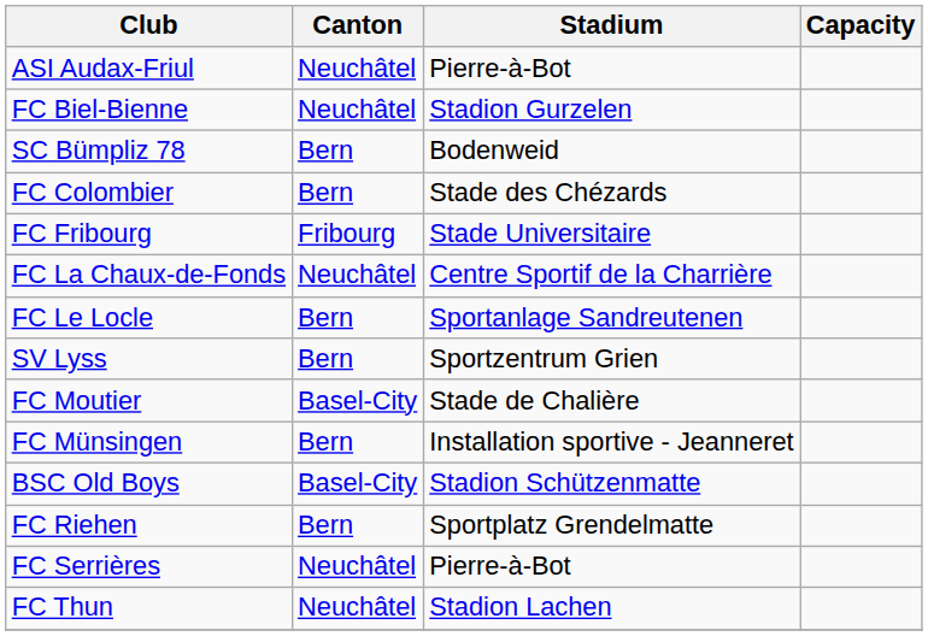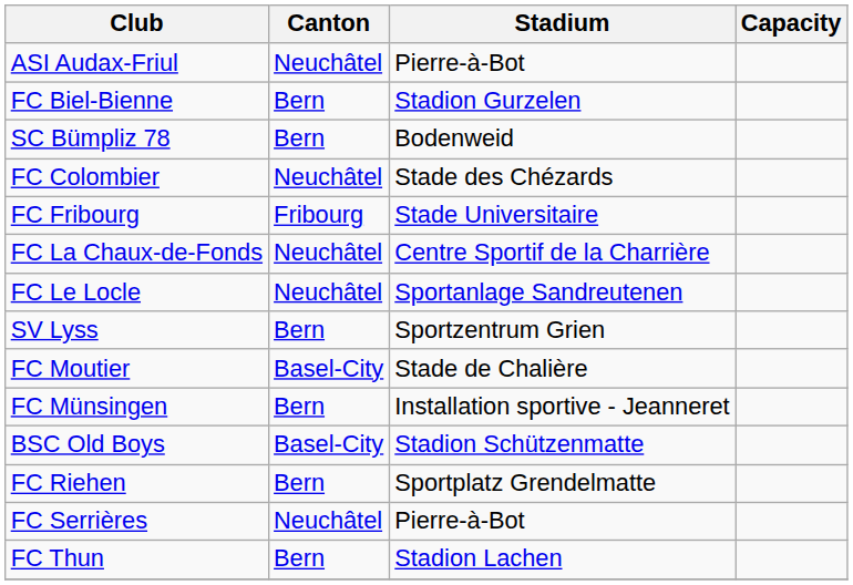 <table class="wikitable">
 <tr>
 <th>Club</th>
 <th>Canton</th>
 <th>Stadium</th>
 <th>Capacity</th>
 </tr>
 <tr>
 <td><a href='#'>ASI Audax-Friul</a></td>
 <td><a href='#'>Neuchâtel</a></td>
 <td>Pierre-à-Bot</td>
 <td></td>
 </tr>
 <tr>
 <td><a href='#'>FC Biel-Bienne</a></td>
-<td><a href='#'>Neuchâtel</a></td>
+<td><a href='#'>Bern</a></td>
 <td><a href='#'>Stadion Gurzelen</a></td>
 <td></td>
 </tr>
 <tr>
 <td><a href='#'>SC Bümpliz 78</a></td>
 <td><a href='#'>Bern</a></td>
 <td>Bodenweid</td>
 <td></td>
 </tr>
 <tr>
 <td><a href='#'>FC Colombier</a></td>
-<td><a href='#'>Bern</a></td>
+<td><a href='#'>Neuchâtel</a></td>
 <td>Stade des Chézards</td>
 <td></td>
 </tr>
 <tr>
 <td><a href='#'>FC Fribourg</a></td>
 <td><a href='#'>Fribourg</a></td>
 <td><a href='#'>Stade Universitaire</a></td>
 <td></td>
 </tr>
 <tr>
 <td><a href='#'>FC La Chaux-de-Fonds</a></td>
 <td><a href='#'>Neuchâtel</a></td>
 <td><a href='#'>Centre Sportif de la Charrière</a></td>
 <td></td>
 </tr>
 <tr>
 <td><a href='#'>FC Le Locle</a></td>
-<td><a href='#'>Bern</a></td>
+<td><a href='#'>Neuchâtel</a></td>
 <td><a href='#'>Sportanlage Sandreutenen</a></td>
 <td></td>
 </tr>
 <tr>
 <td><a href='#'>SV Lyss</a></td>
 <td><a href='#'>Bern</a></td>
 <td>Sportzentrum Grien</td>
 <td></td>
 </tr>
 <tr>
 <td><a href='#'>FC Moutier</a></td>
 <td><a href='#'>Basel-City</a></td>
 <td>Stade de Chalière</td>
 <td></td>
 </tr>
 <tr>
 <td><a href='#'>FC Münsingen</a></td>
 <td><a href='#'>Bern</a></td>
 <td>Installation sportive - Jeanneret</td>
 <td></td>
 </tr>
 <tr>
 <td><a href='#'>BSC Old Boys</a></td>
 <td><a href='#'>Basel-City</a></td>
 <td><a href='#'>Stadion Schützenmatte</a></td>
 <td></td>
 </tr>
 <tr>
 <td><a href='#'>FC Riehen</a></td>
 <td><a href='#'>Bern</a></td>
 <td>Sportplatz Grendelmatte</td>
 <td></td>
 </tr>
 <tr>
 <td><a href='#'>FC Serrières</a></td>
 <td><a href='#'>Neuchâtel</a></td>
 <td>Pierre-à-Bot</td>
 <td></td>
 </tr>
 <tr>
 <td><a href='#'>FC Thun</a></td>
-<td><a href='#'>Neuchâtel</a></td>
+<td><a href='#'>Bern</a></td>
 <td><a href='#'>Stadion Lachen</a></td>
 <td></td>
 </tr>
 <tr>
 </tr>
 </table>
